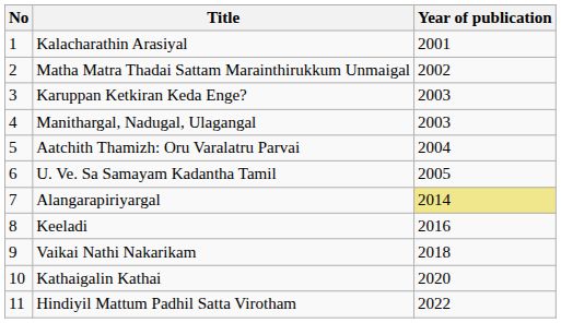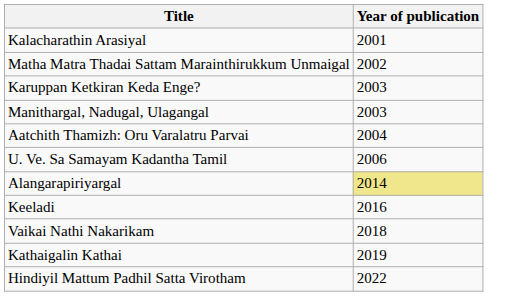 <table class="wikitable">
 <tr>
-<th>No</th>
 <th>Title</th>
 <th>Year of publication</th>
 </tr>
 <tr>
-<td>1</td>
 <td>Kalacharathin Arasiyal</td>
 <td>2001</td>
 </tr>
 <tr>
-<td>2</td>
 <td>Matha Matra Thadai Sattam Marainthirukkum Unmaigal</td>
 <td>2002</td>
 </tr>
 <tr>
-<td>3</td>
 <td>Karuppan Ketkiran Keda Enge?</td>
 <td>2003</td>
 </tr>
 <tr>
-<td>4</td>
 <td>Manithargal, Nadugal, Ulagangal</td>
 <td>2003</td>
 </tr>
 <tr>
-<td>5</td>
 <td>Aatchith Thamizh: Oru Varalatru Parvai</td>
 <td>2004</td>
 </tr>
 <tr>
-<td>6</td>
 <td>U. Ve. Sa Samayam Kadantha Tamil</td>
-<td>2005</td>
+<td>2006</td>
 </tr>
 <tr>
-<td>7</td>
 <td>Alangarapiriyargal</td>
 <td style="background: khaki;">2014</td>
 </tr>
 <tr>
-<td>8</td>
 <td>Keeladi</td>
 <td>2016</td>
 </tr>
 <tr>
-<td>9</td>
 <td>Vaikai Nathi Nakarikam</td>
 <td>2018</td>
 </tr>
 <tr>
-<td>10</td>
 <td>Kathaigalin Kathai</td>
-<td>2020</td>
+<td>2019</td>
 </tr>
 <tr>
-<td>11</td>
 <td>Hindiyil Mattum Padhil Satta Virotham</td>
 <td>2022</td>
 </tr>
 </table>
